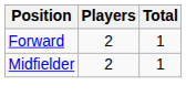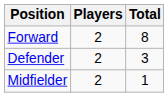 <table class="sortable wikitable">
 <tr>
 <th>Position</th>
 <th>Players</th>
 <th>Total</th>
 </tr>
 <tr>
 <td><a href='#'>Forward</a></td>
 <td align=center>2</td>
-<td align=center>1</td>
+<td align=center>8</td>
+</tr>
+<tr>
+<td><a href='#'>Defender</a></td>
+<td align=center>2</td>
+<td align=center>3</td>
 </tr>
 <tr>
 <td><a href='#'>Midfielder</a></td>
 <td align=center>2</td>
 <td align=center>1</td>
 </tr>
 </table>
